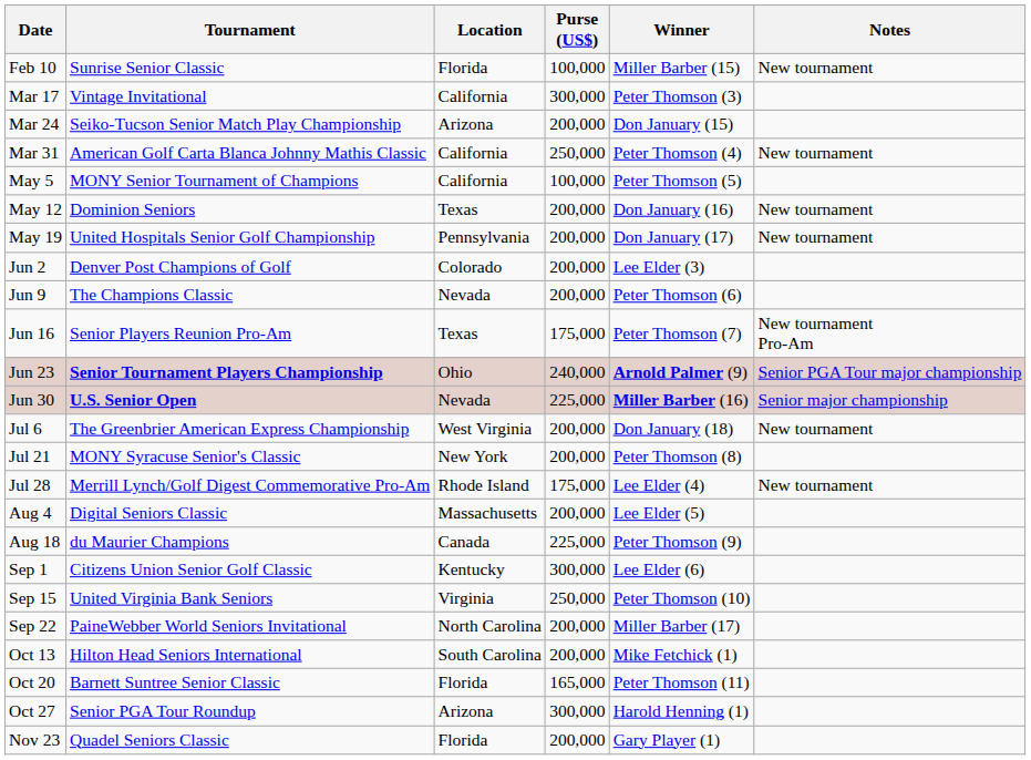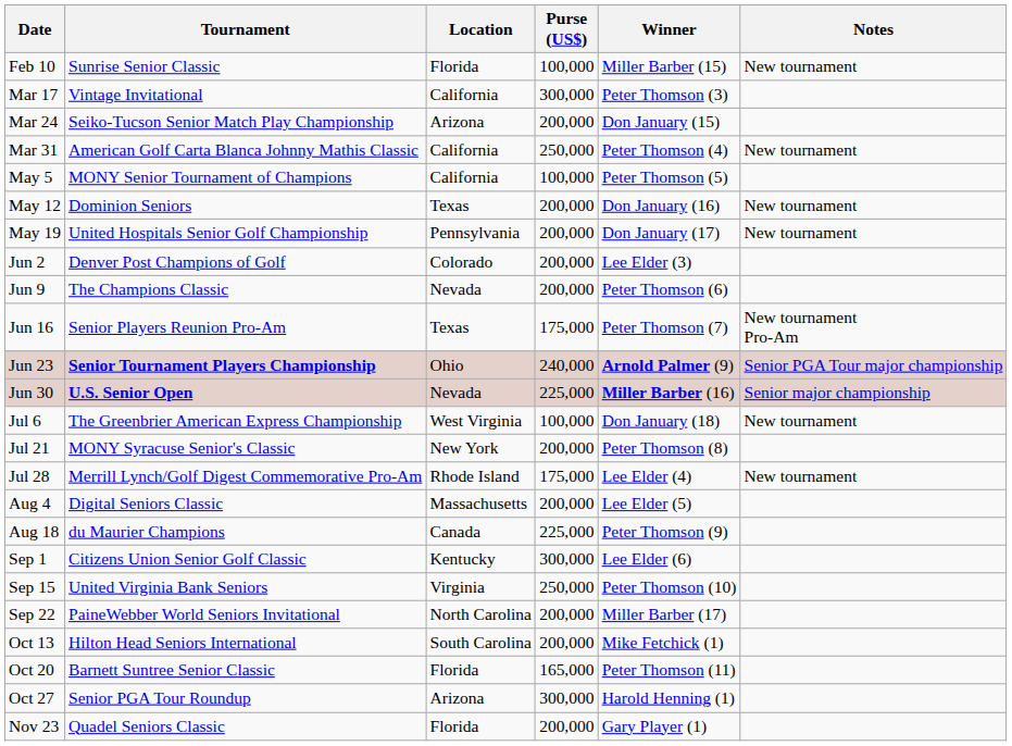 <table class="wikitable" style="font-size:95%">
 <tr>
 <th>Date</th>
 <th>Tournament</th>
 <th>Location</th>
 <th>Purse<br>(<a href='#'>US$</a>)</th>
 <th>Winner</th>
 <th>Notes</th>
 </tr>
 <tr>
 <td>Feb 10</td>
 <td><a href='#'>Sunrise Senior Classic</a></td>
 <td>Florida</td>
 <td align=right>100,000</td>
 <td> <a href='#'>Miller Barber</a> (15)</td>
 <td>New tournament</td>
 </tr>
 <tr>
 <td>Mar 17</td>
 <td><a href='#'>Vintage Invitational</a></td>
 <td>California</td>
 <td align=right>300,000</td>
 <td> <a href='#'>Peter Thomson</a> (3)</td>
 <td></td>
 </tr>
 <tr>
 <td>Mar 24</td>
 <td><a href='#'>Seiko-Tucson Senior Match Play Championship</a></td>
 <td>Arizona</td>
 <td align=right>200,000</td>
 <td> <a href='#'>Don January</a> (15)</td>
 <td></td>
 </tr>
 <tr>
 <td>Mar 31</td>
 <td><a href='#'>American Golf Carta Blanca Johnny Mathis Classic</a></td>
 <td>California</td>
 <td align=right>250,000</td>
 <td> <a href='#'>Peter Thomson</a> (4)</td>
 <td>New tournament</td>
 </tr>
 <tr>
 <td>May 5</td>
 <td><a href='#'>MONY Senior Tournament of Champions</a></td>
 <td>California</td>
 <td align=right>100,000</td>
 <td> <a href='#'>Peter Thomson</a> (5)</td>
 <td></td>
 </tr>
 <tr>
 <td>May 12</td>
 <td><a href='#'>Dominion Seniors</a></td>
 <td>Texas</td>
 <td align=right>200,000</td>
 <td> <a href='#'>Don January</a> (16)</td>
 <td>New tournament</td>
 </tr>
 <tr>
 <td>May 19</td>
 <td><a href='#'>United Hospitals Senior Golf Championship</a></td>
 <td>Pennsylvania</td>
 <td align=right>200,000</td>
 <td> <a href='#'>Don January</a> (17)</td>
 <td>New tournament</td>
 </tr>
 <tr>
 <td>Jun 2</td>
 <td><a href='#'>Denver Post Champions of Golf</a></td>
 <td>Colorado</td>
 <td align=right>200,000</td>
 <td> <a href='#'>Lee Elder</a> (3)</td>
 <td></td>
 </tr>
 <tr>
 <td>Jun 9</td>
 <td><a href='#'>The Champions Classic</a></td>
 <td>Nevada</td>
 <td align=right>200,000</td>
 <td> <a href='#'>Peter Thomson</a> (6)</td>
 <td></td>
 </tr>
 <tr>
 <td>Jun 16</td>
 <td><a href='#'>Senior Players Reunion Pro-Am</a></td>
 <td>Texas</td>
 <td align=right>175,000</td>
 <td> <a href='#'>Peter Thomson</a> (7)</td>
 <td>New tournament<br>Pro-Am</td>
 </tr>
 <tr style="background:#e5d1cb;">
 <td>Jun 23</td>
 <td><strong><a href='#'>Senior Tournament Players Championship</a></strong></td>
 <td>Ohio</td>
 <td align=right>240,000</td>
 <td> <strong><a href='#'>Arnold Palmer</a></strong> (9)</td>
 <td><a href='#'>Senior PGA Tour major championship</a></td>
 </tr>
 <tr style="background:#e5d1cb;">
 <td>Jun 30</td>
 <td><strong><a href='#'>U.S. Senior Open</a></strong></td>
 <td>Nevada</td>
 <td align=right>225,000</td>
 <td> <strong><a href='#'>Miller Barber</a></strong> (16)</td>
 <td><a href='#'>Senior major championship</a></td>
 </tr>
 <tr>
 <td>Jul 6</td>
 <td><a href='#'>The Greenbrier American Express Championship</a></td>
 <td>West Virginia</td>
-<td align=right>200,000</td>
+<td align=right>100,000</td>
 <td> <a href='#'>Don January</a> (18)</td>
 <td>New tournament</td>
 </tr>
 <tr>
 <td>Jul 21</td>
 <td><a href='#'>MONY Syracuse Senior's Classic</a></td>
 <td>New York</td>
 <td align=right>200,000</td>
 <td> <a href='#'>Peter Thomson</a> (8)</td>
 <td></td>
 </tr>
 <tr>
 <td>Jul 28</td>
 <td><a href='#'>Merrill Lynch/Golf Digest Commemorative Pro-Am</a></td>
 <td>Rhode Island</td>
 <td align=right>175,000</td>
 <td> <a href='#'>Lee Elder</a> (4)</td>
 <td>New tournament</td>
 </tr>
 <tr>
 <td>Aug 4</td>
 <td><a href='#'>Digital Seniors Classic</a></td>
 <td>Massachusetts</td>
 <td align=right>200,000</td>
 <td> <a href='#'>Lee Elder</a> (5)</td>
 <td></td>
 </tr>
 <tr>
 <td>Aug 18</td>
 <td><a href='#'>du Maurier Champions</a></td>
 <td>Canada</td>
 <td align=right>225,000</td>
 <td> <a href='#'>Peter Thomson</a> (9)</td>
 <td></td>
 </tr>
 <tr>
 <td>Sep 1</td>
 <td><a href='#'>Citizens Union Senior Golf Classic</a></td>
 <td>Kentucky</td>
 <td align=right>300,000</td>
 <td> <a href='#'>Lee Elder</a> (6)</td>
 <td></td>
 </tr>
 <tr>
 <td>Sep 15</td>
 <td><a href='#'>United Virginia Bank Seniors</a></td>
 <td>Virginia</td>
 <td align=right>250,000</td>
 <td> <a href='#'>Peter Thomson</a> (10)</td>
 <td></td>
 </tr>
 <tr>
 <td>Sep 22</td>
 <td><a href='#'>PaineWebber World Seniors Invitational</a></td>
 <td>North Carolina</td>
 <td align=right>200,000</td>
 <td> <a href='#'>Miller Barber</a> (17)</td>
 <td></td>
 </tr>
 <tr>
 <td>Oct 13</td>
 <td><a href='#'>Hilton Head Seniors International</a></td>
 <td>South Carolina</td>
 <td align=right>200,000</td>
 <td> <a href='#'>Mike Fetchick</a> (1)</td>
 <td></td>
 </tr>
 <tr>
 <td>Oct 20</td>
 <td><a href='#'>Barnett Suntree Senior Classic</a></td>
 <td>Florida</td>
 <td align=right>165,000</td>
 <td> <a href='#'>Peter Thomson</a> (11)</td>
 <td></td>
 </tr>
 <tr>
 <td>Oct 27</td>
 <td><a href='#'>Senior PGA Tour Roundup</a></td>
 <td>Arizona</td>
 <td align=right>300,000</td>
 <td> <a href='#'>Harold Henning</a> (1)</td>
 <td></td>
 </tr>
 <tr>
 <td>Nov 23</td>
 <td><a href='#'>Quadel Seniors Classic</a></td>
 <td>Florida</td>
 <td align=right>200,000</td>
 <td> <a href='#'>Gary Player</a> (1)</td>
 <td></td>
 </tr>
 </table>
